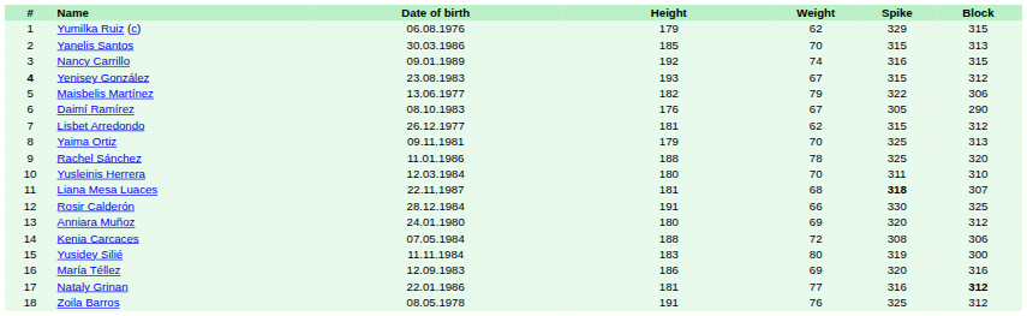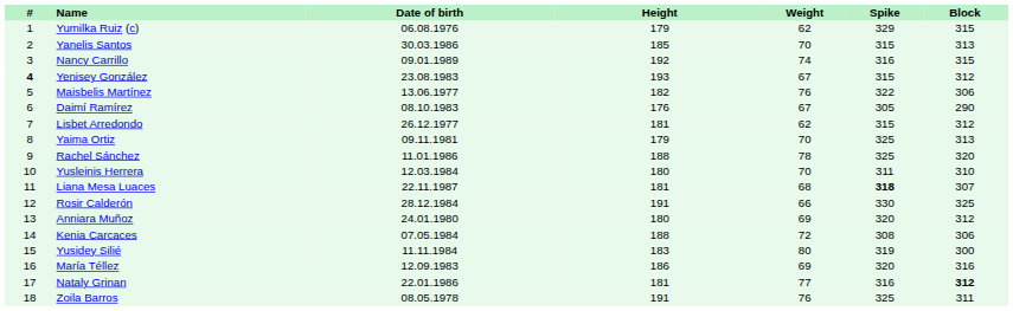 <table border=0 cellpadding=2 cellspacing=0  |- bgcolor=#FFECCE style="text-align:center; font-size:90%;" width=100%>
 <tr bgcolor=#BBF0C9>
 <th width=5%>#</th>
 <th width=25% align=left>Name</th>
 <th width=25%>Date of birth</th>
 <th width=21%>Height</th>
 <th width=8%>Weight</th>
 <th width=8%>Spike</th>
 <th width=8%>Block</th>
 <th></th>
 </tr>
 <tr bgcolor=#E7FAEC>
 <td>1</td>
 <td align=left><a href='#'>Yumilka Ruiz</a> (<a href='#'>c</a>)</td>
 <td>06.08.1976</td>
 <td>179</td>
 <td>62</td>
 <td>329</td>
 <td>315</td>
 <td></td>
 </tr>
 <tr bgcolor=#E7FAEC>
 <td>2</td>
 <td align=left><a href='#'>Yanelis Santos</a></td>
 <td>30.03.1986</td>
 <td>185</td>
 <td>70</td>
 <td>315</td>
 <td>313</td>
 <td></td>
 </tr>
 <tr bgcolor=#E7FAEC>
 <td>3</td>
 <td align=left><a href='#'>Nancy Carrillo</a></td>
 <td>09.01.1989</td>
 <td>192</td>
 <td>74</td>
 <td>316</td>
 <td>315</td>
 <td></td>
 </tr>
 <tr bgcolor=#E7FAEC>
 <td><strong>4</strong></td>
 <td align=left><a href='#'>Yenisey González</a></td>
 <td>23.08.1983</td>
 <td>193</td>
 <td>67</td>
 <td>315</td>
 <td>312</td>
 <td></td>
 </tr>
 <tr bgcolor=#E7FAEC>
 <td>5</td>
 <td align=left><a href='#'>Maisbelis Martínez</a></td>
 <td>13.06.1977</td>
 <td>182</td>
-<td>79</td>
+<td>76</td>
 <td>322</td>
 <td>306</td>
 <td></td>
 </tr>
 <tr bgcolor=#E7FAEC>
 <td>6</td>
 <td align=left><a href='#'>Daimí Ramírez</a></td>
 <td>08.10.1983</td>
 <td>176</td>
 <td>67</td>
 <td>305</td>
 <td>290</td>
 <td></td>
 </tr>
 <tr bgcolor=#E7FAEC>
 <td>7</td>
 <td align=left><a href='#'>Lisbet Arredondo</a></td>
 <td>26.12.1977</td>
 <td>181</td>
 <td>62</td>
 <td>315</td>
 <td>312</td>
 <td></td>
 </tr>
 <tr bgcolor=#E7FAEC>
 <td>8</td>
 <td align=left><a href='#'>Yaima Ortiz</a></td>
 <td>09.11.1981</td>
 <td>179</td>
 <td>70</td>
 <td>325</td>
 <td>313</td>
 <td></td>
 </tr>
 <tr bgcolor=#E7FAEC>
 <td>9</td>
 <td align=left><a href='#'>Rachel Sánchez</a></td>
 <td>11.01.1986</td>
 <td>188</td>
 <td>78</td>
 <td>325</td>
 <td>320</td>
 <td></td>
 </tr>
 <tr bgcolor=#E7FAEC>
 <td>10</td>
 <td align=left><a href='#'>Yusleinis Herrera</a></td>
 <td>12.03.1984</td>
 <td>180</td>
 <td>70</td>
 <td>311</td>
 <td>310</td>
 <td></td>
 </tr>
 <tr bgcolor=#E7FAEC>
 <td>11</td>
 <td align=left><a href='#'>Liana Mesa Luaces</a></td>
 <td>22.11.1987</td>
 <td>181</td>
 <td>68</td>
 <td><strong>318</strong></td>
 <td>307</td>
 <td></td>
 </tr>
 <tr bgcolor=#E7FAEC>
 <td>12</td>
 <td align=left><a href='#'>Rosir Calderón</a></td>
 <td>28.12.1984</td>
 <td>191</td>
 <td>66</td>
 <td>330</td>
 <td>325</td>
 <td></td>
 </tr>
 <tr bgcolor=#E7FAEC>
 <td>13</td>
 <td align=left><a href='#'>Anniara Muñoz</a></td>
 <td>24.01.1980</td>
 <td>180</td>
 <td>69</td>
 <td>320</td>
 <td>312</td>
 <td></td>
 </tr>
 <tr bgcolor=#E7FAEC>
 <td>14</td>
 <td align=left><a href='#'>Kenia Carcaces</a></td>
 <td>07.05.1984</td>
 <td>188</td>
 <td>72</td>
 <td>308</td>
 <td>306</td>
 <td></td>
 </tr>
 <tr bgcolor=#E7FAEC>
 <td>15</td>
 <td align=left><a href='#'>Yusidey Silié</a></td>
 <td>11.11.1984</td>
 <td>183</td>
 <td>80</td>
 <td>319</td>
 <td>300</td>
 <td></td>
 </tr>
 <tr bgcolor=#E7FAEC>
 <td>16</td>
 <td align=left><a href='#'>María Téllez</a></td>
 <td>12.09.1983</td>
 <td>186</td>
 <td>69</td>
 <td>320</td>
 <td>316</td>
 <td></td>
 </tr>
 <tr bgcolor=#E7FAEC>
 <td>17</td>
 <td align=left><a href='#'>Nataly Grinan</a></td>
 <td>22.01.1986</td>
 <td>181</td>
 <td>77</td>
 <td>316</td>
 <td><strong>312</strong></td>
 <td></td>
 </tr>
 <tr bgcolor=#E7FAEC>
 <td>18</td>
 <td align=left><a href='#'>Zoila Barros</a></td>
 <td>08.05.1978</td>
 <td>191</td>
 <td>76</td>
 <td>325</td>
-<td>312</td>
+<td>311</td>
 <td></td>
 </tr>
 </table>
